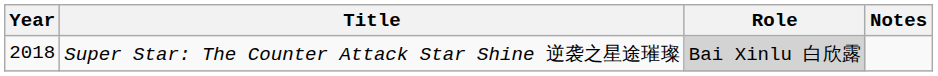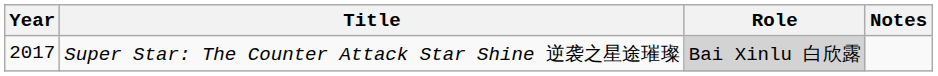 <table class="wikitable">
 <tr>
 <th>Year</th>
 <th>Title</th>
 <th>Role</th>
 <th>Notes</th>
 </tr>
 <tr>
-<td>2018</td>
+<td>2017</td>
 <td><em>Super Star: The Counter Attack Star Shine</em> 逆袭之星途璀璨</td>
 <td style="background: lightgrey;">Bai Xinlu 白欣露</td>
 <td></td>
 </tr>
 </table>
